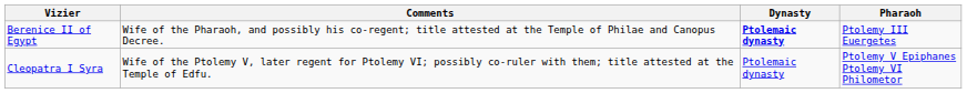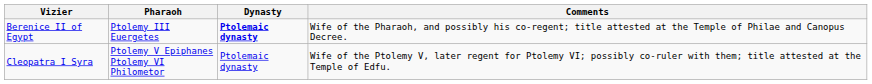 <table class="wikitable">
 <tr>
 <th>Vizier</th>
+<th>Pharaoh</th>
+<th>Dynasty</th>
 <th>Comments</th>
-<th>Dynasty</th>
-<th>Pharaoh</th>
 </tr>
 <tr>
 <td><a href='#'>Berenice II of Egypt</a></td>
+<td><a href='#'>Ptolemy III Euergetes</a></td>
+<td><strong><a href='#'>Ptolemaic dynasty</a></strong></td>
 <td>Wife of the Pharaoh, and possibly his co-regent; title attested at the Temple of Philae and Canopus Decree.</td>
-<td><strong><a href='#'>Ptolemaic dynasty</a></strong></td>
-<td><a href='#'>Ptolemy III Euergetes</a></td>
 </tr>
 <tr>
 <td><a href='#'>Cleopatra I Syra</a></td>
+<td><a href='#'>Ptolemy V Epiphanes</a><br><a href='#'>Ptolemy VI Philometor</a></td>
+<td><a href='#'>Ptolemaic dynasty</a></td>
 <td>Wife of the Ptolemy V, later regent for Ptolemy VI; possibly co-ruler with them; title attested at the Temple of Edfu.</td>
-<td><a href='#'>Ptolemaic dynasty</a></td>
-<td><a href='#'>Ptolemy V Epiphanes</a><br><a href='#'>Ptolemy VI Philometor</a></td>
 </tr>
 </table>
